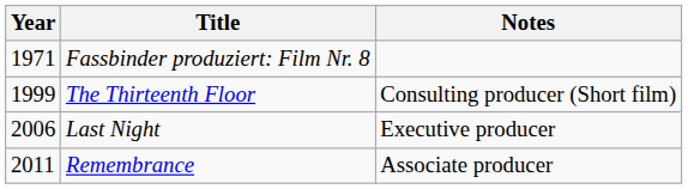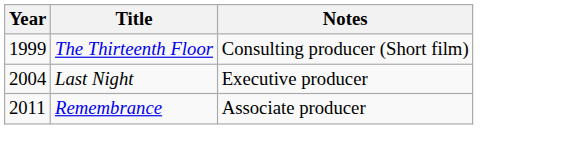 <table class="wikitable">
 <tr>
 <th>Year</th>
 <th>Title</th>
 <th>Notes</th>
 </tr>
 <tr>
-<td>1971</td>
-<td><em>Fassbinder produziert: Film Nr. 8</em></td>
-<td></td>
-</tr>
-<tr>
 <td>1999</td>
 <td><em><a href='#'>The Thirteenth Floor</a></em></td>
 <td>Consulting producer (Short film)</td>
 </tr>
 <tr>
-<td>2006</td>
+<td>2004</td>
 <td><em>Last Night</em></td>
 <td>Executive producer</td>
 </tr>
 <tr>
 <td>2011</td>
 <td><em><a href='#'>Remembrance</a></em></td>
 <td>Associate producer</td>
 </tr>
 </table>
